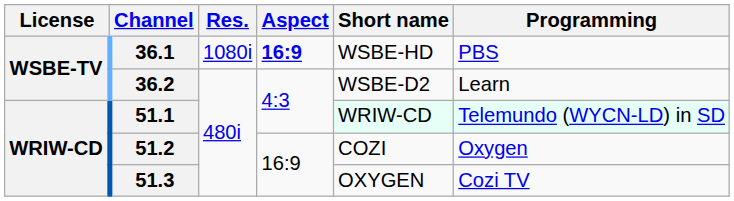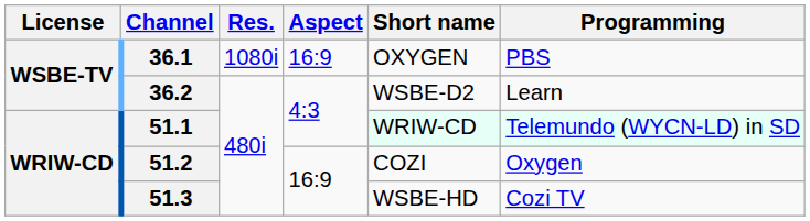 <table class="wikitable">
 <tr>
 <th scope = "col">License</th>
 <th scope = "col"><a href='#'>Channel</a></th>
 <th scope = "col"><a href='#'>Res.</a></th>
 <th scope = "col"><a href='#'>Aspect</a></th>
 <th scope = "col">Short name</th>
 <th scope = "col">Programming</th>
 </tr>
 <tr>
 <th rowspan = "2" style="border-right: 4px solid #60B0FF;">WSBE-TV</th>
 <th scope = "col">36.1</th>
 <td><a href='#'>1080i</a></td>
-<td><strong><a href='#'>16:9</a></strong></td>
-<td>WSBE-HD</td>
+<td><a href='#'>16:9</a></td>
+<td>OXYGEN</td>
 <td><a href='#'>PBS</a></td>
 </tr>
 <tr>
 <th scope = "col">36.2</th>
 <td rowspan=4><a href='#'>480i</a></td>
 <td rowspan=2><a href='#'>4:3</a></td>
 <td>WSBE-D2</td>
 <td>Learn</td>
 </tr>
 <tr>
 <th rowspan = "4" scope = "row" style="border-right: 4px solid #0057AF;">WRIW-CD</th>
 <th scope = "row">51.1</th>
 <td style="background-color: #E6FFF7;">WRIW-CD</td>
 <td style="background-color: #E6FFF7;"><a href='#'>Telemundo</a> (<a href='#'>WYCN-LD</a>) in <a href='#'>SD</a></td>
 </tr>
 <tr>
 <th scope = "row">51.2</th>
 <td rowspan=2>16:9</td>
 <td>COZI</td>
 <td><a href='#'>Oxygen</a></td>
 </tr>
 <tr>
 <th scope = "row">51.3</th>
-<td>OXYGEN</td>
+<td>WSBE-HD</td>
 <td><a href='#'>Cozi TV</a></td>
 </tr>
 </table>
